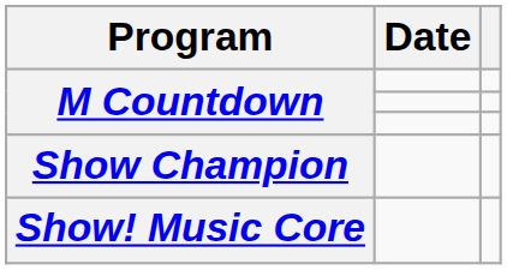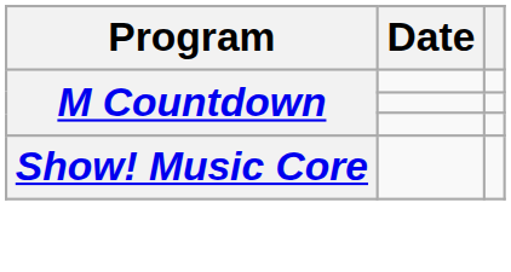 <table class="wikitable sortable plainrowheaders">
 <tr>
 <th scope="col">Program</th>
 <th scope="col">Date</th>
 <th scope="col" class="unsortable"></th>
 </tr>
 <tr>
 <th scope="row" rowspan="3"><em><a href='#'>M Countdown</a></em></th>
 <td></td>
 <td></td>
 </tr>
 <tr>
 <td></td>
 <td></td>
 </tr>
 <tr>
 <td></td>
 <td></td>
 </tr>
 <tr>
-<th scope="row"><em><a href='#'>Show Champion</a></em></th>
-<td></td>
-<td></td>
-</tr>
-<tr>
 <th scope="row"><em><a href='#'>Show! Music Core</a></em></th>
 <td></td>
 <td></td>
 </tr>
 </table>
